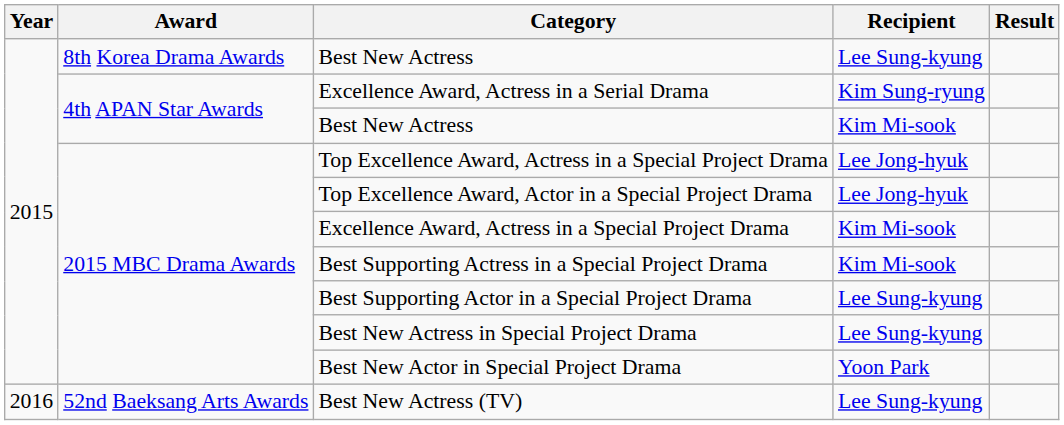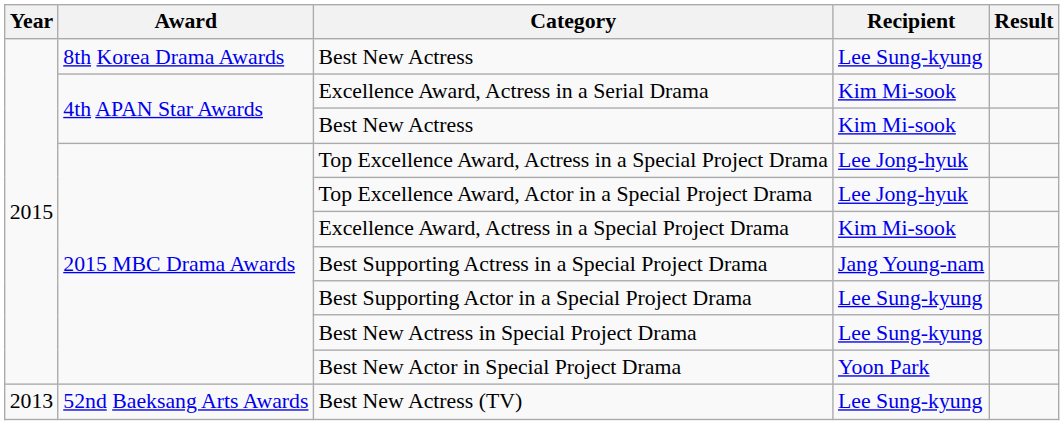 <table class="wikitable">
 <tr>
 <th>Year</th>
 <th>Award</th>
 <th>Category</th>
 <th>Recipient</th>
 <th>Result</th>
 </tr>
 <tr>
 <td rowspan="10">2015</td>
 <td><a href='#'>8th</a> <a href='#'>Korea Drama Awards</a></td>
 <td>Best New Actress</td>
 <td><a href='#'>Lee Sung-kyung</a></td>
 <td></td>
 </tr>
 <tr>
 <td rowspan=2><a href='#'>4th</a> <a href='#'>APAN Star Awards</a></td>
 <td>Excellence Award, Actress in a Serial Drama</td>
-<td><a href='#'>Kim Sung-ryung</a></td>
+<td><a href='#'>Kim Mi-sook</a></td>
 <td></td>
 </tr>
 <tr>
 <td>Best New Actress</td>
 <td><a href='#'>Kim Mi-sook</a></td>
 <td></td>
 </tr>
 <tr>
 <td rowspan="7"><a href='#'>2015 MBC Drama Awards</a></td>
 <td>Top Excellence Award, Actress in a Special Project Drama</td>
 <td><a href='#'>Lee Jong-hyuk</a></td>
 <td></td>
 </tr>
 <tr>
 <td>Top Excellence Award, Actor in a Special Project Drama</td>
 <td><a href='#'>Lee Jong-hyuk</a></td>
 <td></td>
 </tr>
 <tr>
 <td>Excellence Award, Actress in a Special Project Drama</td>
 <td><a href='#'>Kim Mi-sook</a></td>
 <td></td>
 </tr>
 <tr>
 <td>Best Supporting Actress in a Special Project Drama</td>
-<td><a href='#'>Kim Mi-sook</a></td>
+<td><a href='#'>Jang Young-nam</a></td>
 <td></td>
 </tr>
 <tr>
 <td>Best Supporting Actor in a Special Project Drama</td>
 <td><a href='#'>Lee Sung-kyung</a></td>
 <td></td>
 </tr>
 <tr>
 <td>Best New Actress in Special Project Drama</td>
 <td><a href='#'>Lee Sung-kyung</a></td>
 <td></td>
 </tr>
 <tr>
 <td>Best New Actor in Special Project Drama</td>
 <td><a href='#'>Yoon Park</a></td>
 <td></td>
 </tr>
 <tr>
-<td>2016</td>
+<td>2013</td>
 <td><a href='#'>52nd</a> <a href='#'>Baeksang Arts Awards</a></td>
 <td>Best New Actress (TV)</td>
 <td><a href='#'>Lee Sung-kyung</a></td>
 <td></td>
 </tr>
 </table>
